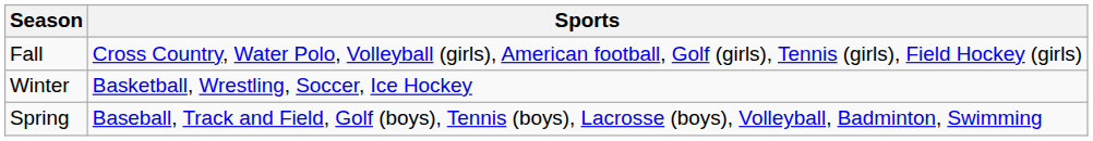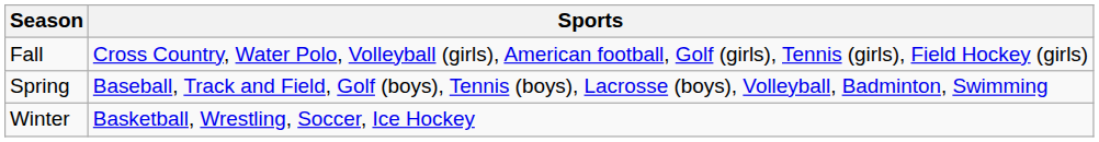 <table class="wikitable">
 <tr>
 <th>Season</th>
 <th>Sports</th>
 </tr>
 <tr>
 <td>Fall</td>
 <td><a href='#'>Cross Country</a>, <a href='#'>Water Polo</a>, <a href='#'>Volleyball</a> (girls), <a href='#'>American football</a>, <a href='#'>Golf</a> (girls), <a href='#'>Tennis</a> (girls), <a href='#'>Field Hockey</a> (girls)</td>
 </tr>
 <tr>
+<td>Spring</td>
+<td><a href='#'>Baseball</a>, <a href='#'>Track and Field</a>, <a href='#'>Golf</a> (boys), <a href='#'>Tennis</a> (boys), <a href='#'>Lacrosse</a> (boys), <a href='#'>Volleyball</a>, <a href='#'>Badminton</a>, <a href='#'>Swimming</a></td>
+</tr>
+<tr>
 <td>Winter</td>
 <td><a href='#'>Basketball</a>, <a href='#'>Wrestling</a>, <a href='#'>Soccer</a>, <a href='#'>Ice Hockey</a></td>
 </tr>
-<tr>
-<td>Spring</td>
-<td><a href='#'>Baseball</a>, <a href='#'>Track and Field</a>, <a href='#'>Golf</a> (boys), <a href='#'>Tennis</a> (boys), <a href='#'>Lacrosse</a> (boys), <a href='#'>Volleyball</a>, <a href='#'>Badminton</a>, <a href='#'>Swimming</a></td>
-</tr>
 </table>
